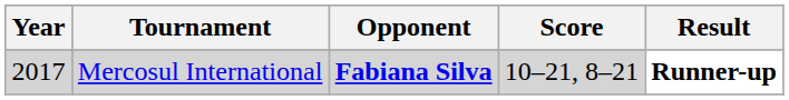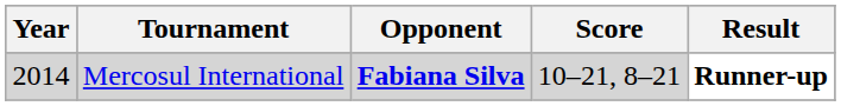 <table class="sortable wikitable" style="font-size: 90%;">
 <tr>
 <th>Year</th>
 <th>Tournament</th>
 <th>Opponent</th>
 <th>Score</th>
 <th>Result</th>
 </tr>
 <tr style="background:#D5D5D5">
-<td align="center">2017</td>
+<td align="center">2014</td>
 <td align="left"><a href='#'>Mercosul International</a></td>
 <td align="left"><strong> <a href='#'>Fabiana Silva</a></strong></td>
 <td align="left">10–21, 8–21</td>
 <td style="text-align:left; background:white"> <strong>Runner-up</strong></td>
 </tr>
 </table>
